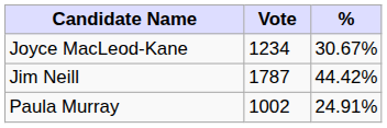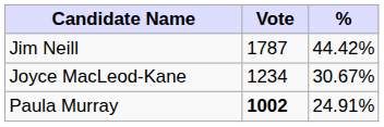 <table class="wikitable sortable">
 <tr>
 <th style="background:#ddf; width:200px;">Candidate Name</th>
 <th style="background:#ddf; width:50px;">Vote</th>
 <th style="background:#ddf; width:30px;">%</th>
 </tr>
 <tr>
+<td>Jim Neill</td>
+<td>1787</td>
+<td>44.42%</td>
+</tr>
+<tr>
 <td>Joyce MacLeod-Kane</td>
 <td>1234</td>
 <td>30.67%</td>
 </tr>
 <tr>
-<td>Jim Neill</td>
-<td>1787</td>
-<td>44.42%</td>
-</tr>
-<tr>
 <td>Paula Murray</td>
-<td>1002</td>
+<td><strong>1002</strong></td>
 <td>24.91%</td>
 </tr>
 </table>
